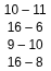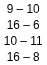 <table style="text-align:center">
 <tr>
 <th width=200></th>
 <th width=100></th>
 <th width=200></th>
 </tr>
 <tr>
 <td align=right></td>
-<td>10 – 11</td>
+<td>9 – 10</td>
 <td align=left><strong></strong></td>
 </tr>
 <tr>
 <td align=right><strong></strong></td>
 <td>16 – 6</td>
 <td align=left></td>
 </tr>
 <tr>
 <td align=right></td>
-<td>9 – 10</td>
+<td>10 – 11</td>
 <td align=left><strong></strong></td>
 </tr>
 <tr>
 <td align=right><strong></strong></td>
 <td>16 – 8</td>
 <td align=left></td>
 </tr>
 </table>
